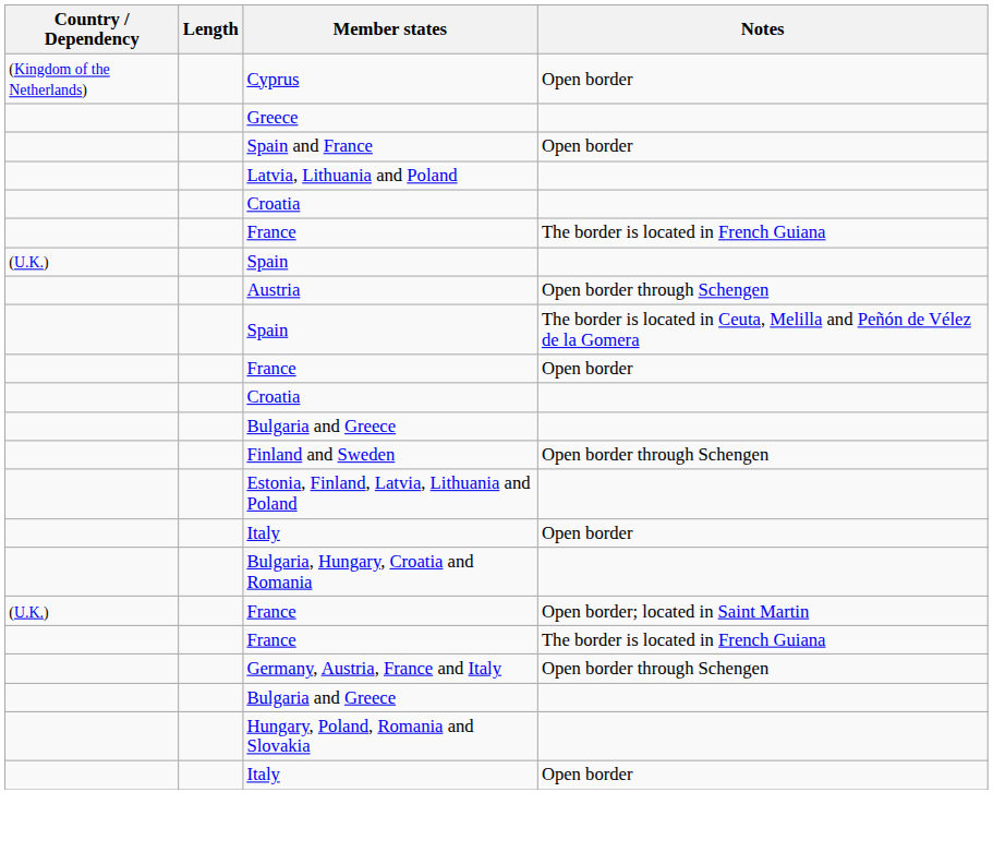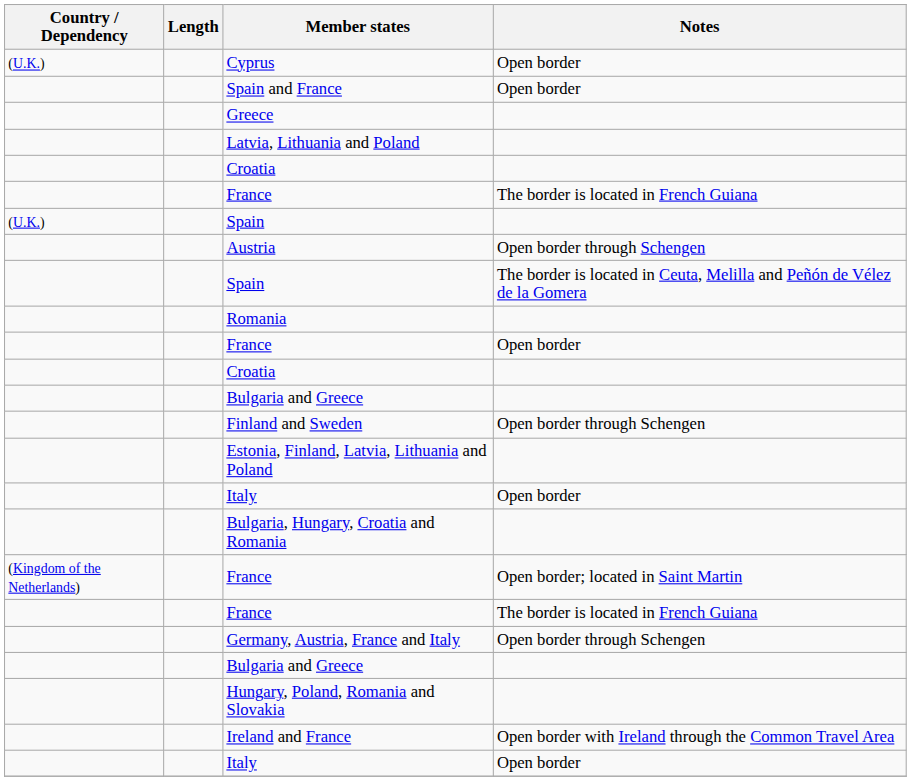 <table class="wikitable sortable">
 <tr>
 <th>Country / Dependency</th>
 <th>Length</th>
 <th class="unsortable">Member states</th>
 <th>Notes</th>
 </tr>
 <tr>
-<td> <small>(<a href='#'>Kingdom of the Netherlands</a>)</small></td>
+<td> <small>(<a href='#'>U.K.</a>)</small></td>
 <td></td>
 <td><a href='#'>Cyprus</a></td>
 <td>Open border</td>
 </tr>
 <tr>
 <td></td>
 <td></td>
-<td><a href='#'>Greece</a></td>
-<td></td>
+<td><a href='#'>Spain</a> and <a href='#'>France</a></td>
+<td>Open border</td>
 </tr>
 <tr>
 <td></td>
 <td></td>
-<td><a href='#'>Spain</a> and <a href='#'>France</a></td>
-<td>Open border</td>
+<td><a href='#'>Greece</a></td>
+<td></td>
 </tr>
 <tr>
 <td></td>
 <td></td>
 <td><a href='#'>Latvia</a>, <a href='#'>Lithuania</a> and <a href='#'>Poland</a></td>
 <td></td>
 </tr>
 <tr>
 <td></td>
 <td></td>
 <td><a href='#'>Croatia</a></td>
 <td></td>
 </tr>
 <tr>
 <td></td>
 <td></td>
 <td><a href='#'>France</a></td>
 <td>The border is located in <a href='#'>French Guiana</a></td>
 </tr>
 <tr>
 <td> <small>(<a href='#'>U.K.</a>)</small></td>
 <td></td>
 <td><a href='#'>Spain</a></td>
 <td></td>
 </tr>
 <tr>
 <td></td>
 <td></td>
 <td><a href='#'>Austria</a></td>
 <td>Open border through <a href='#'>Schengen</a></td>
 </tr>
 <tr>
 <td></td>
 <td></td>
 <td><a href='#'>Spain</a></td>
 <td>The border is located in <a href='#'>Ceuta</a>, <a href='#'>Melilla</a> and <a href='#'>Peñón de Vélez de la Gomera</a></td>
+</tr>
+<tr>
+<td></td>
+<td></td>
+<td><a href='#'>Romania</a></td>
+<td></td>
 </tr>
 <tr>
 <td></td>
 <td></td>
 <td><a href='#'>France</a></td>
 <td>Open border</td>
 </tr>
 <tr>
 <td></td>
 <td></td>
 <td><a href='#'>Croatia</a></td>
 <td></td>
 </tr>
 <tr>
 <td></td>
 <td></td>
 <td><a href='#'>Bulgaria</a> and <a href='#'>Greece</a></td>
 <td></td>
 </tr>
 <tr>
 <td></td>
 <td></td>
 <td><a href='#'>Finland</a> and <a href='#'>Sweden</a></td>
 <td>Open border through Schengen</td>
 </tr>
 <tr>
 <td></td>
 <td></td>
 <td><a href='#'>Estonia</a>, <a href='#'>Finland</a>, <a href='#'>Latvia</a>, <a href='#'>Lithuania</a> and <a href='#'>Poland</a></td>
 <td></td>
 </tr>
 <tr>
 <td></td>
 <td></td>
 <td><a href='#'>Italy</a></td>
 <td>Open border</td>
 </tr>
 <tr>
 <td></td>
 <td></td>
 <td><a href='#'>Bulgaria</a>, <a href='#'>Hungary</a>, <a href='#'>Croatia</a> and <a href='#'>Romania</a></td>
 <td></td>
 </tr>
 <tr>
-<td> <small>(<a href='#'>U.K.</a>)</small></td>
+<td> <small>(<a href='#'>Kingdom of the Netherlands</a>)</small></td>
 <td></td>
 <td><a href='#'>France</a></td>
 <td>Open border; located in <a href='#'>Saint Martin</a></td>
 </tr>
 <tr>
 <td></td>
 <td></td>
 <td><a href='#'>France</a></td>
 <td>The border is located in <a href='#'>French Guiana</a></td>
 </tr>
 <tr>
 <td></td>
 <td></td>
 <td><a href='#'>Germany</a>, <a href='#'>Austria</a>, <a href='#'>France</a> and <a href='#'>Italy</a></td>
 <td>Open border through Schengen</td>
 </tr>
 <tr>
 <td></td>
 <td></td>
 <td><a href='#'>Bulgaria</a> and <a href='#'>Greece</a></td>
 <td></td>
 </tr>
 <tr>
 <td></td>
 <td></td>
 <td><a href='#'>Hungary</a>, <a href='#'>Poland</a>, <a href='#'>Romania</a> and <a href='#'>Slovakia</a></td>
 <td></td>
 </tr>
 <tr>
 <td></td>
 <td></td>
+<td><a href='#'>Ireland</a> and <a href='#'>France</a></td>
+<td>Open border with <a href='#'>Ireland</a> through the <a href='#'>Common Travel Area</a></td>
+</tr>
+<tr>
+<td></td>
+<td></td>
 <td><a href='#'>Italy</a></td>
 <td>Open border</td>
 </tr>
 <tr>
 </tr>
 </table>
